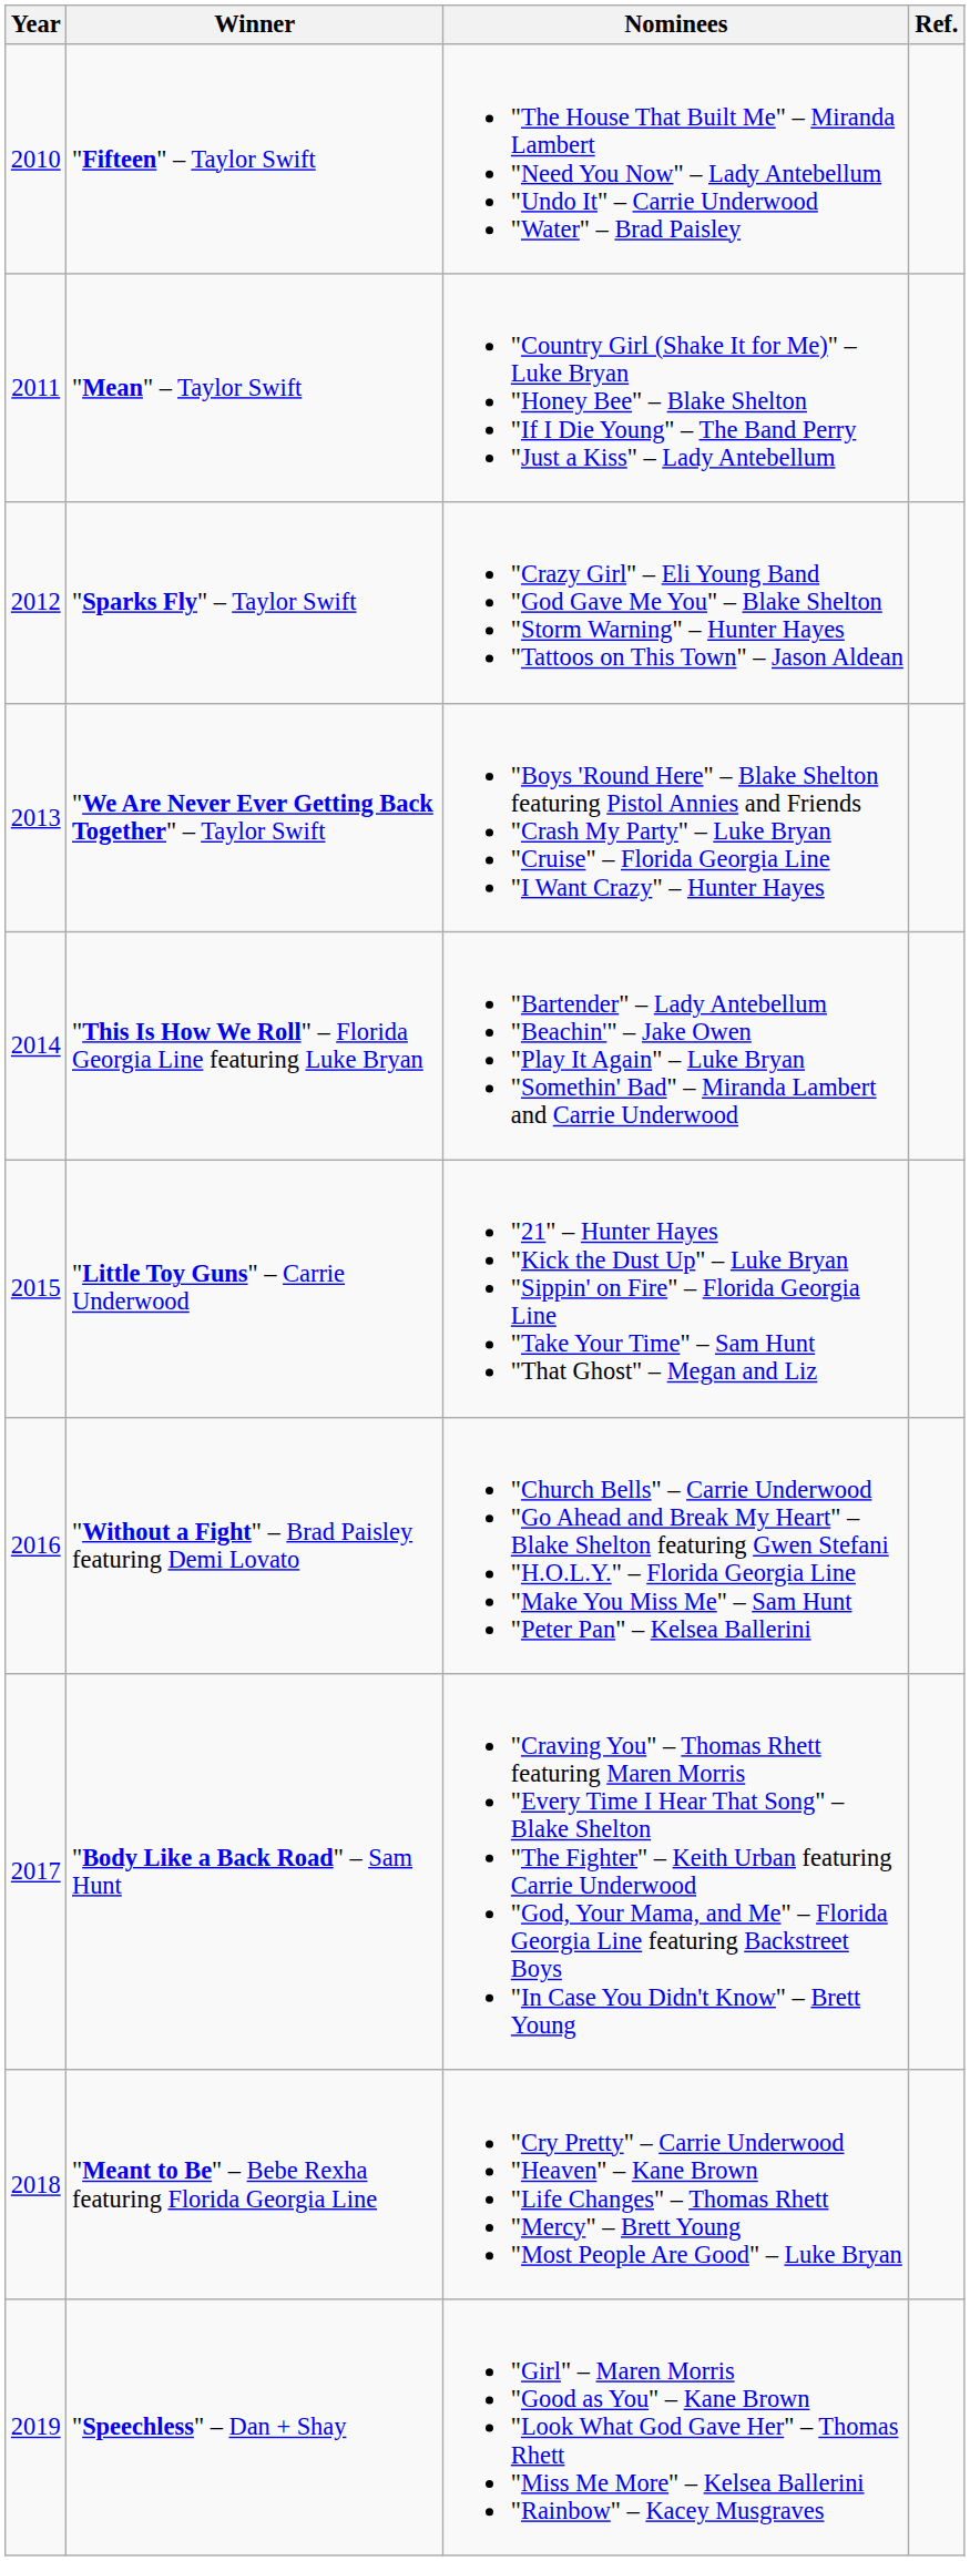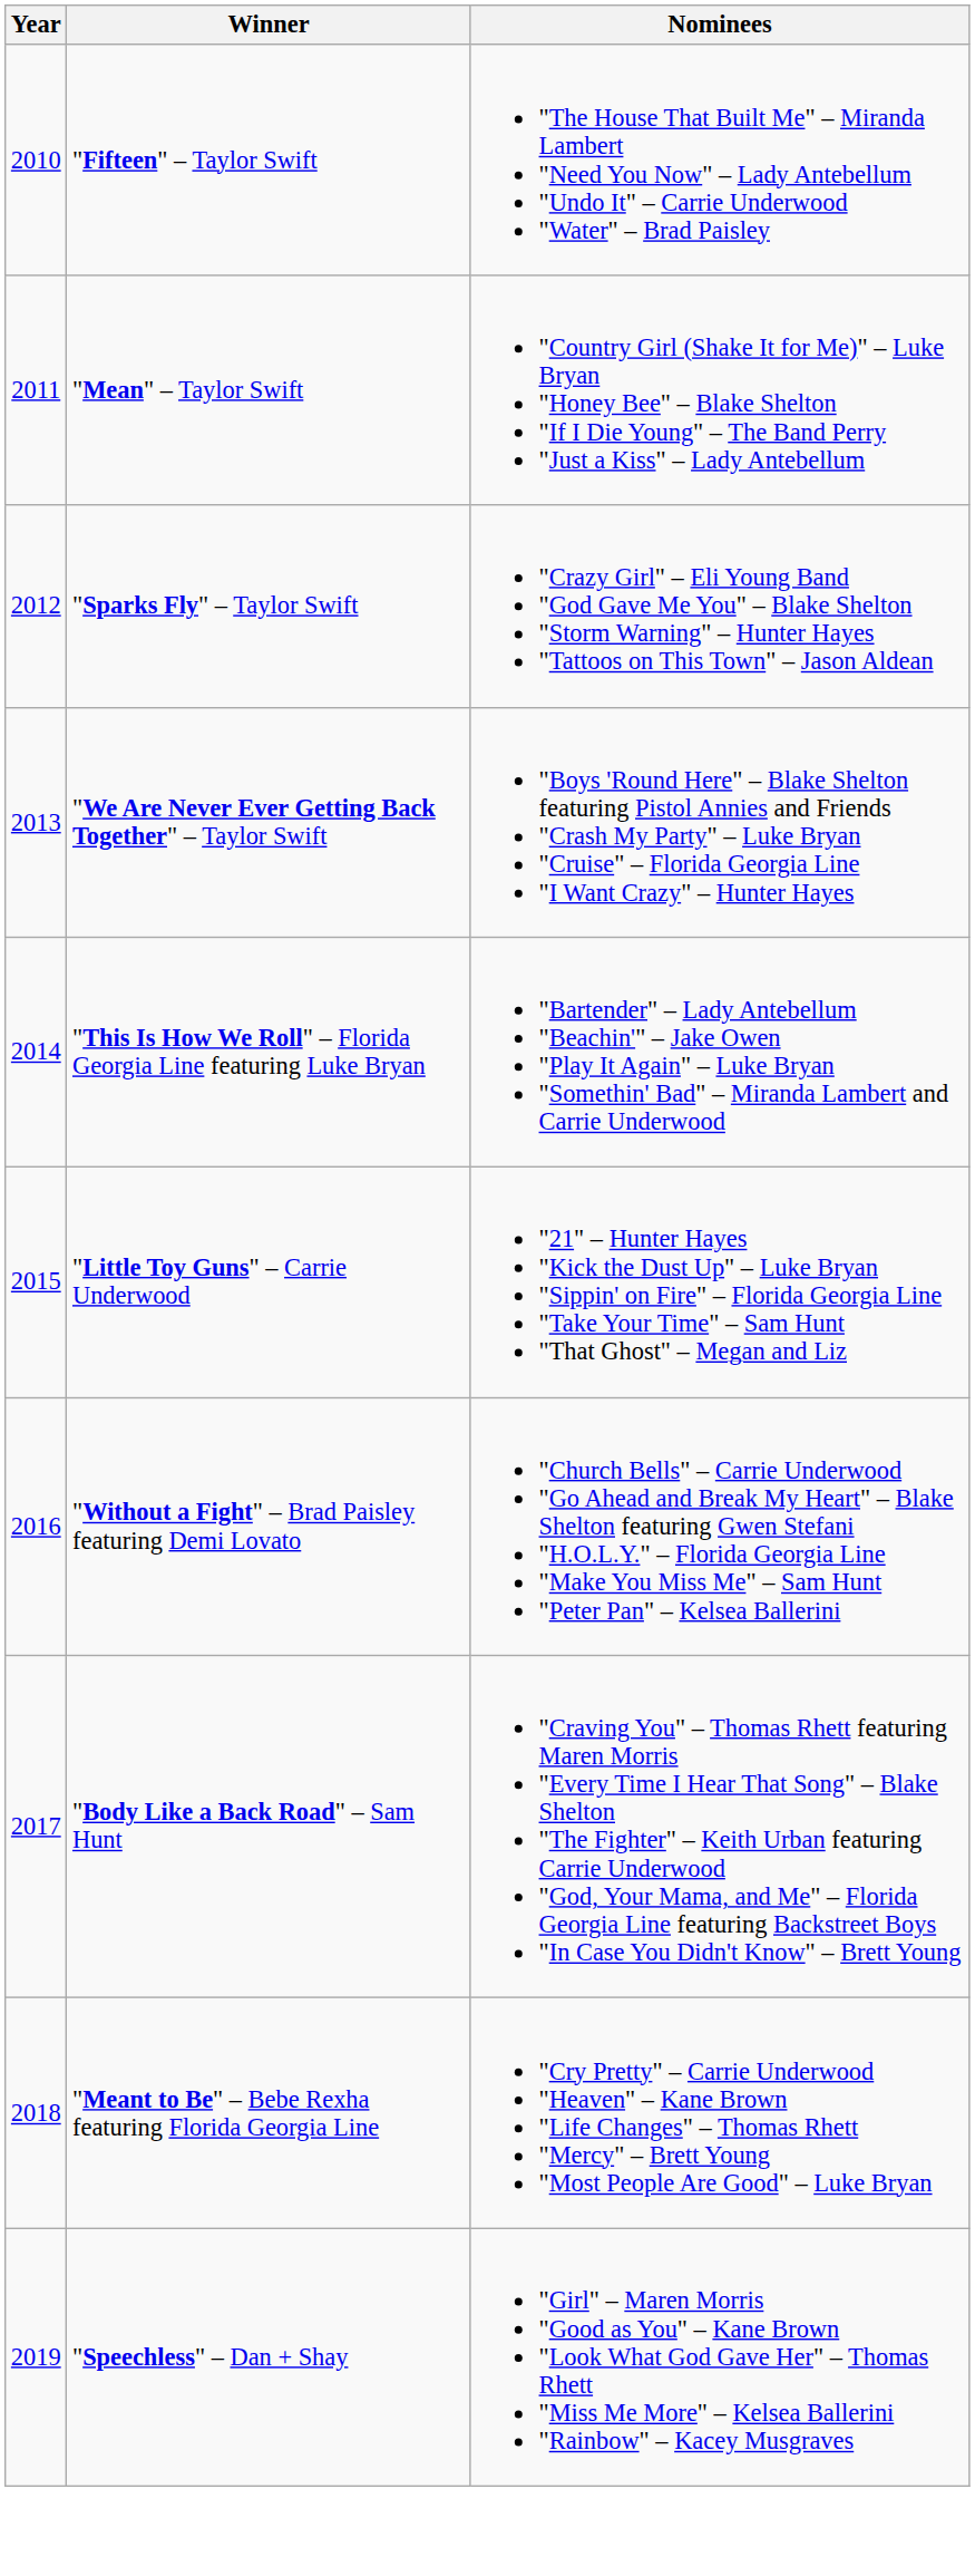 <table class="wikitable" width=70%>
 <tr>
 <th>Year</th>
 <th>Winner</th>
 <th>Nominees</th>
-<th>Ref.</th>
 </tr>
 <tr>
 <td align="center"><a href='#'>2010</a></td>
 <td>"<strong><a href='#'>Fifteen</a></strong>" – <a href='#'>Taylor Swift</a></td>
 <td><br><ul><li>"<a href='#'>The House That Built Me</a>" – <a href='#'>Miranda Lambert</a></li><li>"<a href='#'>Need You Now</a>" – <a href='#'>Lady Antebellum</a></li><li>"<a href='#'>Undo It</a>" – <a href='#'>Carrie Underwood</a></li><li>"<a href='#'>Water</a>" – <a href='#'>Brad Paisley</a></li></ul></td>
-<td align="center"></td>
 </tr>
 <tr>
 <td align="center"><a href='#'>2011</a></td>
 <td>"<strong><a href='#'>Mean</a></strong>" – <a href='#'>Taylor Swift</a></td>
 <td><br><ul><li>"<a href='#'>Country Girl (Shake It for Me)</a>" – <a href='#'>Luke Bryan</a></li><li>"<a href='#'>Honey Bee</a>" – <a href='#'>Blake Shelton</a></li><li>"<a href='#'>If I Die Young</a>" – <a href='#'>The Band Perry</a></li><li>"<a href='#'>Just a Kiss</a>" – <a href='#'>Lady Antebellum</a></li></ul></td>
-<td align="center"></td>
 </tr>
 <tr>
 <td align="center"><a href='#'>2012</a></td>
 <td>"<strong><a href='#'>Sparks Fly</a></strong>" – <a href='#'>Taylor Swift</a></td>
 <td><br><ul><li>"<a href='#'>Crazy Girl</a>" – <a href='#'>Eli Young Band</a></li><li>"<a href='#'>God Gave Me You</a>" – <a href='#'>Blake Shelton</a></li><li>"<a href='#'>Storm Warning</a>" – <a href='#'>Hunter Hayes</a></li><li>"<a href='#'>Tattoos on This Town</a>" – <a href='#'>Jason Aldean</a></li></ul></td>
-<td align="center"></td>
 </tr>
 <tr>
 <td align="center"><a href='#'>2013</a></td>
 <td>"<strong><a href='#'>We Are Never Ever Getting Back Together</a></strong>" – <a href='#'>Taylor Swift</a></td>
 <td><br><ul><li>"<a href='#'>Boys 'Round Here</a>" – <a href='#'>Blake Shelton</a> featuring <a href='#'>Pistol Annies</a> and Friends</li><li>"<a href='#'>Crash My Party</a>" – <a href='#'>Luke Bryan</a></li><li>"<a href='#'>Cruise</a>" – <a href='#'>Florida Georgia Line</a></li><li>"<a href='#'>I Want Crazy</a>" – <a href='#'>Hunter Hayes</a></li></ul></td>
-<td align="center"></td>
 </tr>
 <tr>
 <td align="center"><a href='#'>2014</a></td>
 <td>"<strong><a href='#'>This Is How We Roll</a></strong>" – <a href='#'>Florida Georgia Line</a> featuring <a href='#'>Luke Bryan</a></td>
 <td><br><ul><li>"<a href='#'>Bartender</a>" – <a href='#'>Lady Antebellum</a></li><li>"<a href='#'>Beachin'</a>" – <a href='#'>Jake Owen</a></li><li>"<a href='#'>Play It Again</a>" – <a href='#'>Luke Bryan</a></li><li>"<a href='#'>Somethin' Bad</a>" – <a href='#'>Miranda Lambert</a> and <a href='#'>Carrie Underwood</a></li></ul></td>
-<td align="center"></td>
 </tr>
 <tr>
 <td align="center"><a href='#'>2015</a></td>
 <td>"<strong><a href='#'>Little Toy Guns</a></strong>" – <a href='#'>Carrie Underwood</a></td>
 <td><br><ul><li>"<a href='#'>21</a>" – <a href='#'>Hunter Hayes</a></li><li>"<a href='#'>Kick the Dust Up</a>" – <a href='#'>Luke Bryan</a></li><li>"<a href='#'>Sippin' on Fire</a>" – <a href='#'>Florida Georgia Line</a></li><li>"<a href='#'>Take Your Time</a>" – <a href='#'>Sam Hunt</a></li><li>"That Ghost" – <a href='#'>Megan and Liz</a></li></ul></td>
-<td align="center"></td>
 </tr>
 <tr>
 <td align="center"><a href='#'>2016</a></td>
 <td>"<strong><a href='#'>Without a Fight</a></strong>" – <a href='#'>Brad Paisley</a> featuring <a href='#'>Demi Lovato</a></td>
 <td><br><ul><li>"<a href='#'>Church Bells</a>" – <a href='#'>Carrie Underwood</a></li><li>"<a href='#'>Go Ahead and Break My Heart</a>" – <a href='#'>Blake Shelton</a> featuring <a href='#'>Gwen Stefani</a></li><li>"<a href='#'>H.O.L.Y.</a>" – <a href='#'>Florida Georgia Line</a></li><li>"<a href='#'>Make You Miss Me</a>" – <a href='#'>Sam Hunt</a></li><li>"<a href='#'>Peter Pan</a>" – <a href='#'>Kelsea Ballerini</a></li></ul></td>
-<td align="center"></td>
 </tr>
 <tr>
 <td align="center"><a href='#'>2017</a></td>
 <td>"<strong><a href='#'>Body Like a Back Road</a></strong>" – <a href='#'>Sam Hunt</a></td>
 <td><br><ul><li>"<a href='#'>Craving You</a>" – <a href='#'>Thomas Rhett</a> featuring <a href='#'>Maren Morris</a></li><li>"<a href='#'>Every Time I Hear That Song</a>" – <a href='#'>Blake Shelton</a></li><li>"<a href='#'>The Fighter</a>" – <a href='#'>Keith Urban</a> featuring <a href='#'>Carrie Underwood</a></li><li>"<a href='#'>God, Your Mama, and Me</a>" – <a href='#'>Florida Georgia Line</a> featuring <a href='#'>Backstreet Boys</a></li><li>"<a href='#'>In Case You Didn't Know</a>" – <a href='#'>Brett Young</a></li></ul></td>
-<td align="center"></td>
 </tr>
 <tr>
 <td align="center"><a href='#'>2018</a></td>
 <td>"<strong><a href='#'>Meant to Be</a></strong>" – <a href='#'>Bebe Rexha</a> featuring <a href='#'>Florida Georgia Line</a></td>
 <td><br><ul><li>"<a href='#'>Cry Pretty</a>" – <a href='#'>Carrie Underwood</a></li><li>"<a href='#'>Heaven</a>" – <a href='#'>Kane Brown</a></li><li>"<a href='#'>Life Changes</a>" – <a href='#'>Thomas Rhett</a></li><li>"<a href='#'>Mercy</a>" – <a href='#'>Brett Young</a></li><li>"<a href='#'>Most People Are Good</a>" – <a href='#'>Luke Bryan</a></li></ul></td>
-<td align="center"></td>
 </tr>
 <tr>
 <td align="center"><a href='#'>2019</a></td>
 <td>"<strong><a href='#'>Speechless</a></strong>" – <a href='#'>Dan + Shay</a></td>
 <td><br><ul><li>"<a href='#'>Girl</a>" – <a href='#'>Maren Morris</a></li><li>"<a href='#'>Good as You</a>" – <a href='#'>Kane Brown</a></li><li>"<a href='#'>Look What God Gave Her</a>" – <a href='#'>Thomas Rhett</a></li><li>"<a href='#'>Miss Me More</a>" – <a href='#'>Kelsea Ballerini</a></li><li>"<a href='#'>Rainbow</a>" – <a href='#'>Kacey Musgraves</a></li></ul></td>
-<td align="center"></td>
 </tr>
 </table>
